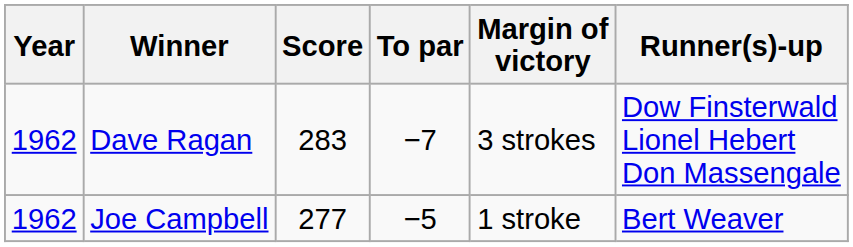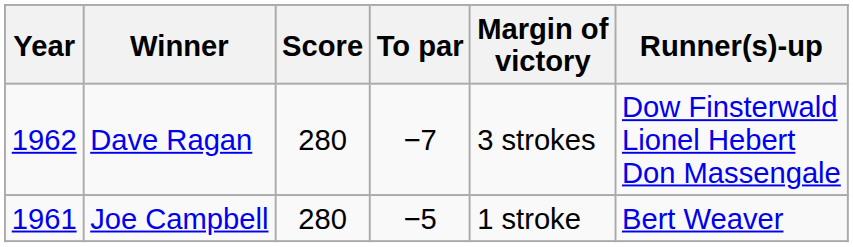 <table class="wikitable" style="font-size:95%">
 <tr>
 <th>Year</th>
 <th>Winner</th>
 <th>Score</th>
 <th>To par</th>
 <th>Margin of<br>victory</th>
 <th>Runner(s)-up</th>
 </tr>
 <tr>
 <td><a href='#'>1962</a></td>
 <td> <a href='#'>Dave Ragan</a></td>
-<td align=center>283</td>
+<td align=center>280</td>
 <td align=center>−7</td>
 <td>3 strokes</td>
 <td> <a href='#'>Dow Finsterwald</a><br> <a href='#'>Lionel Hebert</a><br> <a href='#'>Don Massengale</a></td>
 </tr>
 <tr>
-<td><a href='#'>1962</a></td>
+<td><a href='#'>1961</a></td>
 <td> <a href='#'>Joe Campbell</a></td>
-<td align=center>277</td>
+<td align=center>280</td>
 <td align=center>−5</td>
 <td>1 stroke</td>
 <td> <a href='#'>Bert Weaver</a></td>
 </tr>
 </table>
